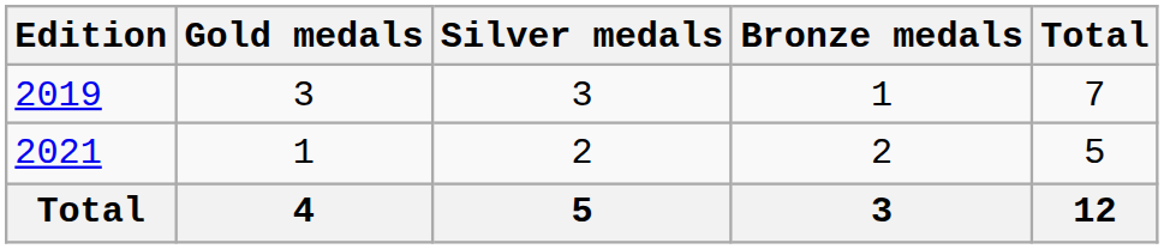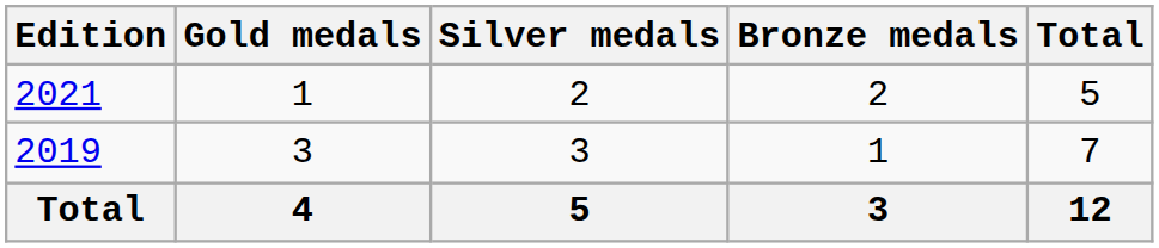 <table class="wikitable">
 <tr>
 <th>Edition</th>
 <th>Gold medals</th>
 <th>Silver medals</th>
 <th>Bronze medals</th>
 <th>Total</th>
 </tr>
 <tr>
+<td><a href='#'>2021</a></td>
+<td style="text-align:center;">1</td>
+<td style="text-align:center;">2</td>
+<td style="text-align:center;">2</td>
+<td style="text-align:center;">5</td>
+</tr>
+<tr>
 <td><a href='#'>2019</a></td>
 <td style="text-align:center;">3</td>
 <td style="text-align:center;">3</td>
 <td style="text-align:center;">1</td>
 <td style="text-align:center;">7</td>
-</tr>
-<tr>
-<td><a href='#'>2021</a></td>
-<td style="text-align:center;">1</td>
-<td style="text-align:center;">2</td>
-<td style="text-align:center;">2</td>
-<td style="text-align:center;">5</td>
 </tr>
 <tr>
 <th>Total</th>
 <th style="text-align:center;">4</th>
 <th style="text-align:center;">5</th>
 <th style="text-align:center;">3</th>
 <th style="text-align:center;">12</th>
 </tr>
 </table>
